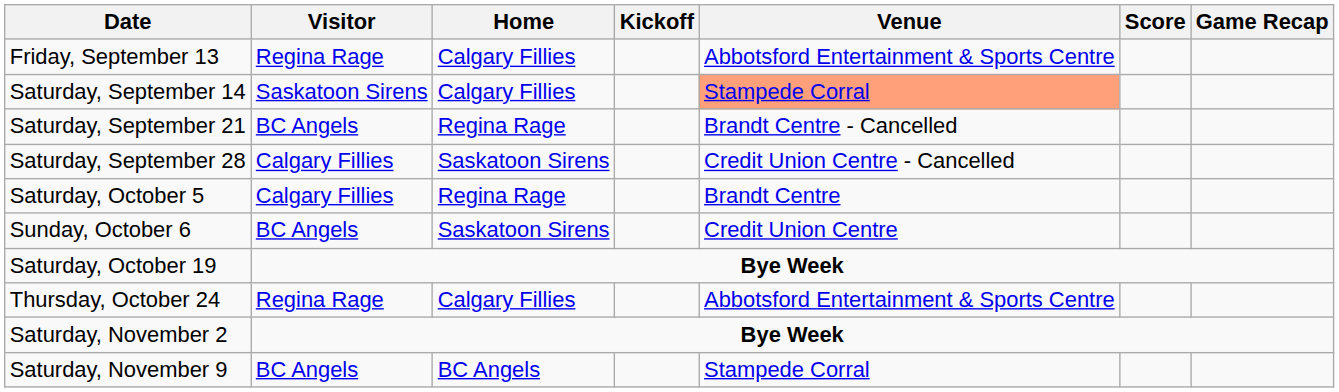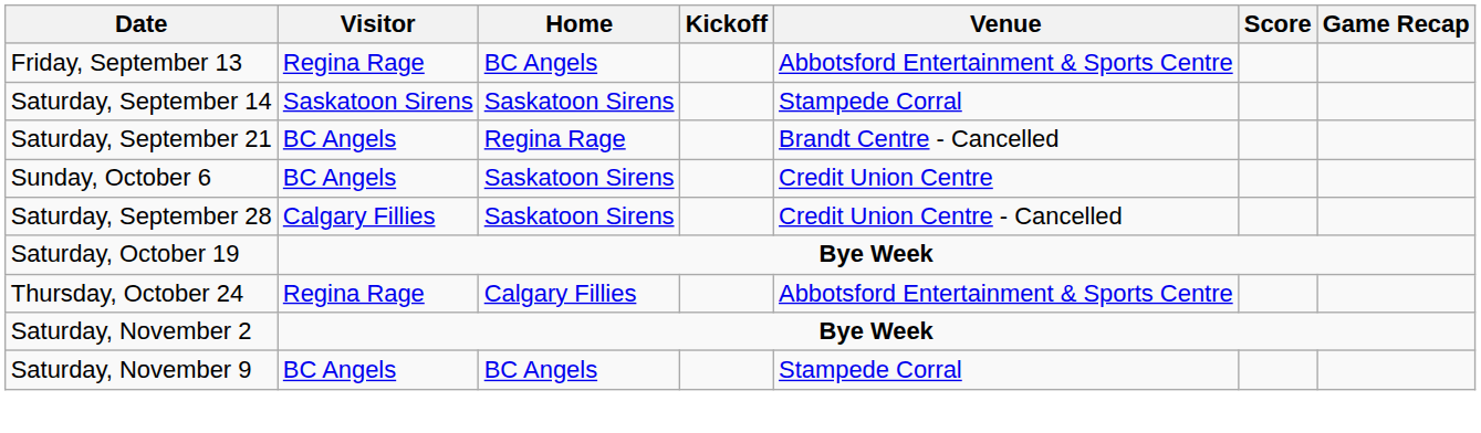 <table class="wikitable">
 <tr>
 <th>Date</th>
 <th>Visitor</th>
 <th>Home</th>
 <th>Kickoff</th>
 <th>Venue</th>
 <th>Score</th>
 <th>Game Recap</th>
 </tr>
 <tr>
 <td>Friday, September 13</td>
 <td><a href='#'>Regina Rage</a></td>
-<td><a href='#'>Calgary Fillies</a></td>
+<td><a href='#'>BC Angels</a></td>
 <td></td>
 <td><a href='#'>Abbotsford Entertainment & Sports Centre</a></td>
 <td></td>
 <td></td>
 </tr>
 <tr>
 <td>Saturday, September 14</td>
 <td><a href='#'>Saskatoon Sirens</a></td>
-<td><a href='#'>Calgary Fillies</a></td>
+<td><a href='#'>Saskatoon Sirens</a></td>
 <td></td>
-<td style="background: lightsalmon;"><a href='#'>Stampede Corral</a></td>
+<td><a href='#'>Stampede Corral</a></td>
 <td></td>
 <td></td>
 </tr>
 <tr>
 <td>Saturday, September 21</td>
 <td><a href='#'>BC Angels</a></td>
 <td><a href='#'>Regina Rage</a></td>
 <td></td>
 <td><a href='#'>Brandt Centre</a> - Cancelled</td>
 <td></td>
 <td></td>
 </tr>
 <tr>
+<td>Sunday, October 6</td>
+<td><a href='#'>BC Angels</a></td>
+<td><a href='#'>Saskatoon Sirens</a></td>
+<td></td>
+<td><a href='#'>Credit Union Centre</a></td>
+<td></td>
+<td></td>
+</tr>
+<tr>
 <td>Saturday, September 28</td>
 <td><a href='#'>Calgary Fillies</a></td>
 <td><a href='#'>Saskatoon Sirens</a></td>
 <td></td>
 <td><a href='#'>Credit Union Centre</a> - Cancelled</td>
-<td></td>
-<td></td>
-</tr>
-<tr>
-<td>Saturday, October 5</td>
-<td><a href='#'>Calgary Fillies</a></td>
-<td><a href='#'>Regina Rage</a></td>
-<td></td>
-<td><a href='#'>Brandt Centre</a></td>
-<td></td>
-<td></td>
-</tr>
-<tr>
-<td>Sunday, October 6</td>
-<td><a href='#'>BC Angels</a></td>
-<td><a href='#'>Saskatoon Sirens</a></td>
-<td></td>
-<td><a href='#'>Credit Union Centre</a></td>
 <td></td>
 <td></td>
 </tr>
 <tr>
 <td>Saturday, October 19</td>
 <td colspan=6 style="text-align:center;"><strong>Bye Week</strong></td>
 </tr>
 <tr>
 <td>Thursday, October 24</td>
 <td><a href='#'>Regina Rage</a></td>
 <td><a href='#'>Calgary Fillies</a></td>
 <td></td>
 <td><a href='#'>Abbotsford Entertainment & Sports Centre</a></td>
 <td></td>
 <td></td>
 </tr>
 <tr>
 <td>Saturday, November 2</td>
 <td colspan=6 style="text-align:center;"><strong>Bye Week</strong></td>
 </tr>
 <tr>
 <td>Saturday, November 9</td>
 <td><a href='#'>BC Angels</a></td>
 <td><a href='#'>BC Angels</a></td>
 <td></td>
 <td><a href='#'>Stampede Corral</a></td>
 <td></td>
 <td></td>
 </tr>
 </table>
